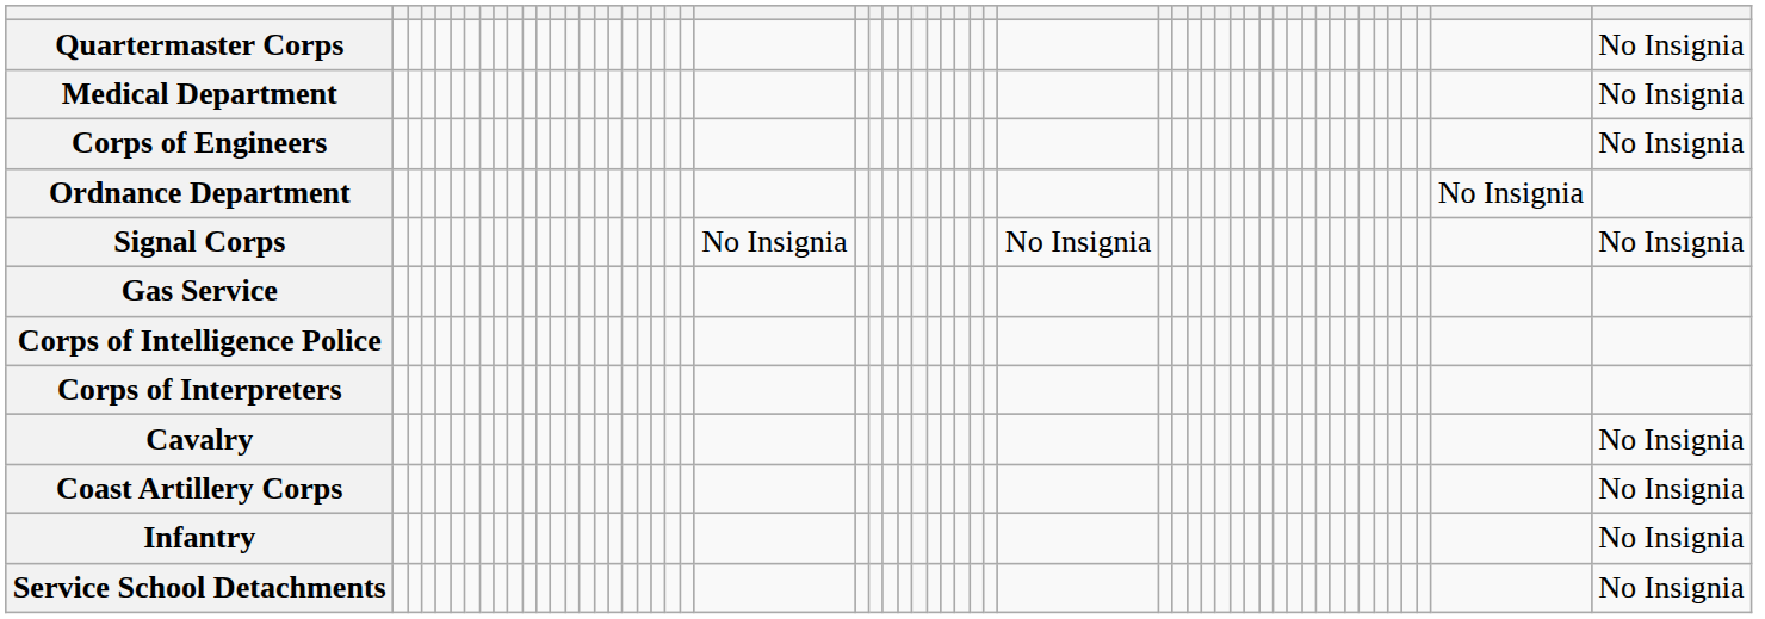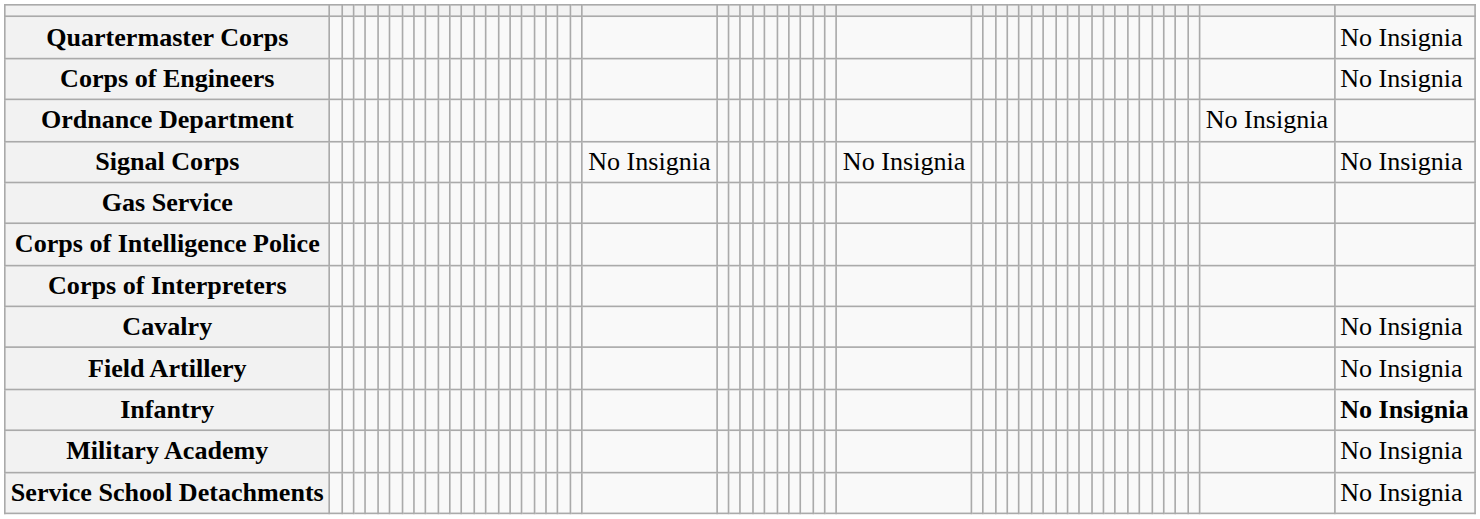 <table Class="wikitable">
 <tr style="text-align:center;">
 <th></th>
 <th><small></small></th>
 <th><small></small></th>
 <th><small></small></th>
 <th><small></small></th>
 <th><small></small></th>
 <th><small></small></th>
 <th><small></small></th>
 <th><small></small></th>
 <th><small></small></th>
 <th><small></small></th>
 <th><small></small></th>
 <th><small></small></th>
 <th><small></small></th>
 <th><small></small></th>
 <th><small></small></th>
 <th><small></small></th>
 <th><small></small></th>
 <th><small></small></th>
 <th><small></small></th>
 <th><small></small></th>
 <th><small></small></th>
 <th><small></small></th>
 <th><small></small></th>
 <th><small></small></th>
 <th><small></small></th>
 <th><small></small></th>
 <th><small></small></th>
 <th><small></small></th>
 <th><small></small></th>
 <th><small></small></th>
 <th><small></small></th>
 <th><small></small></th>
 <th><small></small></th>
 <th><small></small></th>
 <th><small></small></th>
 <th><small></small></th>
 <th><small></small></th>
 <th><small></small></th>
 <th><small></small></th>
 <th><small></small></th>
 <th><small></small></th>
 <th><small></small></th>
 <th><small></small></th>
 <th><small></small></th>
 <th><small></small></th>
 <th><small></small></th>
 <th><small></small></th>
 <th><small></small></th>
 <th><small></small></th>
 <th><small></small></th>
 <th><small></small></th>
 <th><small></small></th>
 <th><small></small></th>
 <th><small></small></th>
 </tr>
 <tr>
 <th>Quartermaster Corps</th>
-<td></td>
-<td></td>
-<td></td>
-<td></td>
-<td></td>
-<td></td>
-<td></td>
-<td></td>
-<td></td>
-<td></td>
-<td></td>
-<td></td>
-<td></td>
-<td></td>
-<td></td>
-<td></td>
-<td></td>
-<td></td>
-<td></td>
-<td></td>
-<td></td>
-<td></td>
-<td></td>
-<td></td>
-<td></td>
-<td></td>
-<td></td>
-<td></td>
-<td></td>
-<td></td>
-<td></td>
-<td></td>
-<td></td>
-<td></td>
-<td></td>
-<td></td>
-<td></td>
-<td></td>
-<td></td>
-<td></td>
-<td></td>
-<td></td>
-<td></td>
-<td></td>
-<td></td>
-<td></td>
-<td></td>
-<td></td>
-<td></td>
-<td></td>
-<td></td>
-<td></td>
-<td></td>
-<td>No Insignia</td>
-</tr>
-<tr>
-<th>Medical Department</th>
 <td></td>
 <td></td>
 <td></td>
 <td></td>
 <td></td>
 <td></td>
 <td></td>
 <td></td>
 <td></td>
 <td></td>
 <td></td>
 <td></td>
 <td></td>
 <td></td>
 <td></td>
 <td></td>
 <td></td>
 <td></td>
 <td></td>
 <td></td>
 <td></td>
 <td></td>
 <td></td>
 <td></td>
 <td></td>
 <td></td>
 <td></td>
 <td></td>
 <td></td>
 <td></td>
 <td></td>
 <td></td>
 <td></td>
 <td></td>
 <td></td>
 <td></td>
 <td></td>
 <td></td>
 <td></td>
 <td></td>
 <td></td>
 <td></td>
 <td></td>
 <td></td>
 <td></td>
 <td></td>
 <td></td>
 <td></td>
 <td></td>
 <td></td>
 <td></td>
 <td></td>
 <td></td>
 <td>No Insignia</td>
 </tr>
 <tr>
 <th>Corps of Engineers</th>
 <td></td>
 <td></td>
 <td></td>
 <td></td>
 <td></td>
 <td></td>
 <td></td>
 <td></td>
 <td></td>
 <td></td>
 <td></td>
 <td></td>
 <td></td>
 <td></td>
 <td></td>
 <td></td>
 <td></td>
 <td></td>
 <td></td>
 <td></td>
 <td></td>
 <td></td>
 <td></td>
 <td></td>
 <td></td>
 <td></td>
 <td></td>
 <td></td>
 <td></td>
 <td></td>
 <td></td>
 <td></td>
 <td></td>
 <td></td>
 <td></td>
 <td></td>
 <td></td>
 <td></td>
 <td></td>
 <td></td>
 <td></td>
 <td></td>
 <td></td>
 <td></td>
 <td></td>
 <td></td>
 <td></td>
 <td></td>
 <td></td>
 <td></td>
 <td></td>
 <td></td>
 <td></td>
 <td>No Insignia</td>
 </tr>
 <tr>
 <th>Ordnance Department</th>
 <td></td>
 <td></td>
 <td></td>
 <td></td>
 <td></td>
 <td></td>
 <td></td>
 <td></td>
 <td></td>
 <td></td>
 <td></td>
 <td></td>
 <td></td>
 <td></td>
 <td></td>
 <td></td>
 <td></td>
 <td></td>
 <td></td>
 <td></td>
 <td></td>
 <td></td>
 <td></td>
 <td></td>
 <td></td>
 <td></td>
 <td></td>
 <td></td>
 <td></td>
 <td></td>
 <td></td>
 <td></td>
 <td></td>
 <td></td>
 <td></td>
 <td></td>
 <td></td>
 <td></td>
 <td></td>
 <td></td>
 <td></td>
 <td></td>
 <td></td>
 <td></td>
 <td></td>
 <td></td>
 <td></td>
 <td></td>
 <td></td>
 <td></td>
 <td></td>
 <td></td>
 <td>No Insignia</td>
 <td></td>
 </tr>
 <tr>
 <th>Signal Corps</th>
 <td></td>
 <td></td>
 <td></td>
 <td></td>
 <td></td>
 <td></td>
 <td></td>
 <td></td>
 <td></td>
 <td></td>
 <td></td>
 <td></td>
 <td></td>
 <td></td>
 <td></td>
 <td></td>
 <td></td>
 <td></td>
 <td></td>
 <td></td>
 <td></td>
 <td>No Insignia</td>
 <td></td>
 <td></td>
 <td></td>
 <td></td>
 <td></td>
 <td></td>
 <td></td>
 <td></td>
 <td></td>
 <td></td>
 <td>No Insignia</td>
 <td></td>
 <td></td>
 <td></td>
 <td></td>
 <td></td>
 <td></td>
 <td></td>
 <td></td>
 <td></td>
 <td></td>
 <td></td>
 <td></td>
 <td></td>
 <td></td>
 <td></td>
 <td></td>
 <td></td>
 <td></td>
 <td></td>
 <td></td>
 <td>No Insignia</td>
 </tr>
 <tr>
 <th>Gas Service</th>
 <td></td>
 <td></td>
 <td></td>
 <td></td>
 <td></td>
 <td></td>
 <td></td>
 <td></td>
 <td></td>
 <td></td>
 <td></td>
 <td></td>
 <td></td>
 <td></td>
 <td></td>
 <td></td>
 <td></td>
 <td></td>
 <td></td>
 <td></td>
 <td></td>
 <td></td>
 <td></td>
 <td></td>
 <td></td>
 <td></td>
 <td></td>
 <td></td>
 <td></td>
 <td></td>
 <td></td>
 <td></td>
 <td></td>
 <td></td>
 <td></td>
 <td></td>
 <td></td>
 <td></td>
 <td></td>
 <td></td>
 <td></td>
 <td></td>
 <td></td>
 <td></td>
 <td></td>
 <td></td>
 <td></td>
 <td></td>
 <td></td>
 <td></td>
 <td></td>
 <td></td>
 <td></td>
 <td></td>
 </tr>
 <tr>
 <th>Corps of Intelligence Police</th>
 <td></td>
 <td></td>
 <td></td>
 <td></td>
 <td></td>
 <td></td>
 <td></td>
 <td></td>
 <td></td>
 <td></td>
 <td></td>
 <td></td>
 <td></td>
 <td></td>
 <td></td>
 <td></td>
 <td></td>
 <td></td>
 <td></td>
 <td></td>
 <td></td>
 <td></td>
 <td></td>
 <td></td>
 <td></td>
 <td></td>
 <td></td>
 <td></td>
 <td></td>
 <td></td>
 <td></td>
 <td></td>
 <td></td>
 <td></td>
 <td></td>
 <td></td>
 <td></td>
 <td></td>
 <td></td>
 <td></td>
 <td></td>
 <td></td>
 <td></td>
 <td></td>
 <td></td>
 <td></td>
 <td></td>
 <td></td>
 <td></td>
 <td></td>
 <td></td>
 <td></td>
 <td></td>
 <td></td>
 </tr>
 <tr>
 <th>Corps of Interpreters</th>
 <td></td>
 <td></td>
 <td></td>
 <td></td>
 <td></td>
 <td></td>
 <td></td>
 <td></td>
 <td></td>
 <td></td>
 <td></td>
 <td></td>
 <td></td>
 <td></td>
 <td></td>
 <td></td>
 <td></td>
 <td></td>
 <td></td>
 <td></td>
 <td></td>
 <td></td>
 <td></td>
 <td></td>
 <td></td>
 <td></td>
 <td></td>
 <td></td>
 <td></td>
 <td></td>
 <td></td>
 <td></td>
 <td></td>
 <td></td>
 <td></td>
 <td></td>
 <td></td>
 <td></td>
 <td></td>
 <td></td>
 <td></td>
 <td></td>
 <td></td>
 <td></td>
 <td></td>
 <td></td>
 <td></td>
 <td></td>
 <td></td>
 <td></td>
 <td></td>
 <td></td>
 <td></td>
 <td></td>
 </tr>
 <tr>
 <th>Cavalry</th>
 <td></td>
 <td></td>
 <td></td>
 <td></td>
 <td></td>
 <td></td>
 <td></td>
 <td></td>
 <td></td>
 <td></td>
 <td></td>
 <td></td>
 <td></td>
 <td></td>
 <td></td>
 <td></td>
 <td></td>
 <td></td>
 <td></td>
 <td></td>
 <td></td>
 <td></td>
 <td></td>
 <td></td>
 <td></td>
 <td></td>
 <td></td>
 <td></td>
 <td></td>
 <td></td>
 <td></td>
 <td></td>
 <td></td>
 <td></td>
 <td></td>
 <td></td>
 <td></td>
 <td></td>
 <td></td>
 <td></td>
 <td></td>
 <td></td>
 <td></td>
 <td></td>
 <td></td>
 <td></td>
 <td></td>
 <td></td>
 <td></td>
 <td></td>
 <td></td>
 <td></td>
 <td></td>
 <td>No Insignia</td>
 </tr>
 <tr>
-<th>Coast Artillery Corps</th>
+<th>Field Artillery</th>
 <td></td>
 <td></td>
 <td></td>
 <td></td>
 <td></td>
 <td></td>
 <td></td>
 <td></td>
 <td></td>
 <td></td>
 <td></td>
 <td></td>
 <td></td>
 <td></td>
 <td></td>
 <td></td>
 <td></td>
 <td></td>
 <td></td>
 <td></td>
 <td></td>
 <td></td>
 <td></td>
 <td></td>
 <td></td>
 <td></td>
 <td></td>
 <td></td>
 <td></td>
 <td></td>
 <td></td>
 <td></td>
 <td></td>
 <td></td>
 <td></td>
 <td></td>
 <td></td>
 <td></td>
 <td></td>
 <td></td>
 <td></td>
 <td></td>
 <td></td>
 <td></td>
 <td></td>
 <td></td>
 <td></td>
 <td></td>
 <td></td>
 <td></td>
 <td></td>
 <td></td>
 <td></td>
 <td>No Insignia</td>
 </tr>
 <tr>
 <th>Infantry</th>
+<td></td>
+<td></td>
+<td></td>
+<td></td>
+<td></td>
+<td></td>
+<td></td>
+<td></td>
+<td></td>
+<td></td>
+<td></td>
+<td></td>
+<td></td>
+<td></td>
+<td></td>
+<td></td>
+<td></td>
+<td></td>
+<td></td>
+<td></td>
+<td></td>
+<td></td>
+<td></td>
+<td></td>
+<td></td>
+<td></td>
+<td></td>
+<td></td>
+<td></td>
+<td></td>
+<td></td>
+<td></td>
+<td></td>
+<td></td>
+<td></td>
+<td></td>
+<td></td>
+<td></td>
+<td></td>
+<td></td>
+<td></td>
+<td></td>
+<td></td>
+<td></td>
+<td></td>
+<td></td>
+<td></td>
+<td></td>
+<td></td>
+<td></td>
+<td></td>
+<td></td>
+<td></td>
+<td><strong>No Insignia</strong></td>
+</tr>
+<tr>
+<th>Military Academy</th>
 <td></td>
 <td></td>
 <td></td>
 <td></td>
 <td></td>
 <td></td>
 <td></td>
 <td></td>
 <td></td>
 <td></td>
 <td></td>
 <td></td>
 <td></td>
 <td></td>
 <td></td>
 <td></td>
 <td></td>
 <td></td>
 <td></td>
 <td></td>
 <td></td>
 <td></td>
 <td></td>
 <td></td>
 <td></td>
 <td></td>
 <td></td>
 <td></td>
 <td></td>
 <td></td>
 <td></td>
 <td></td>
 <td></td>
 <td></td>
 <td></td>
 <td></td>
 <td></td>
 <td></td>
 <td></td>
 <td></td>
 <td></td>
 <td></td>
 <td></td>
 <td></td>
 <td></td>
 <td></td>
 <td></td>
 <td></td>
 <td></td>
 <td></td>
 <td></td>
 <td></td>
 <td></td>
 <td>No Insignia</td>
 </tr>
 <tr>
 <th>Service School Detachments</th>
 <td></td>
 <td></td>
 <td></td>
 <td></td>
 <td></td>
 <td></td>
 <td></td>
 <td></td>
 <td></td>
 <td></td>
 <td></td>
 <td></td>
 <td></td>
 <td></td>
 <td></td>
 <td></td>
 <td></td>
 <td></td>
 <td></td>
 <td></td>
 <td></td>
 <td></td>
 <td></td>
 <td></td>
 <td></td>
 <td></td>
 <td></td>
 <td></td>
 <td></td>
 <td></td>
 <td></td>
 <td></td>
 <td></td>
 <td></td>
 <td></td>
 <td></td>
 <td></td>
 <td></td>
 <td></td>
 <td></td>
 <td></td>
 <td></td>
 <td></td>
 <td></td>
 <td></td>
 <td></td>
 <td></td>
 <td></td>
 <td></td>
 <td></td>
 <td></td>
 <td></td>
 <td></td>
 <td>No Insignia</td>
 </tr>
 </table>
